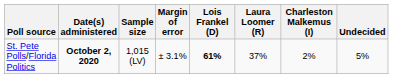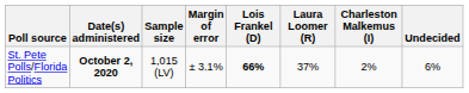 <table class="wikitable" style="font-size:90%;text-align:center;">
 <tr valign=bottom>
 <th>Poll source</th>
 <th>Date(s)<br>administered</th>
 <th>Sample<br>size</th>
 <th>Margin<br>of error</th>
 <th style="width:100px;">Lois<br>Frankel (D)</th>
 <th style="width:100px;">Laura<br>Loomer (R)</th>
 <th style="width:100px;">Charleston<br>Malkemus (I)</th>
 <th>Undecided</th>
 </tr>
 <tr>
 <td style="text-align:left;"><a href='#'>St. Pete Polls</a>/<a href='#'>Florida Politics</a></td>
 <td><strong>October 2, 2020</strong></td>
 <td>1,015 (LV)</td>
 <td>± 3.1%</td>
-<td><strong>61%</strong></td>
+<td><strong>66%</strong></td>
 <td>37%</td>
 <td>2%</td>
-<td>5%</td>
+<td>6%</td>
 </tr>
 </table>
